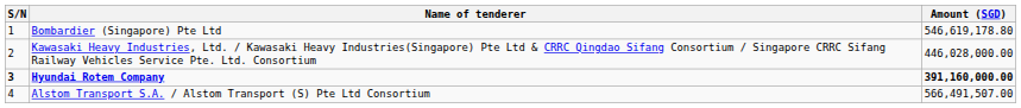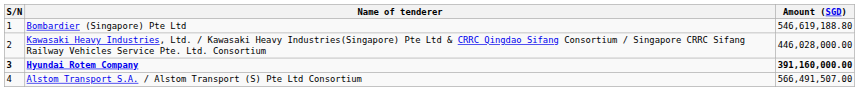 <table class="wikitable">
 <tr>
 <th>S/N</th>
 <th>Name of tenderer</th>
 <th>Amount (<a href='#'>SGD</a>)</th>
 </tr>
 <tr>
 <td>1</td>
 <td><a href='#'>Bombardier</a> (Singapore) Pte Ltd</td>
-<td>546,619,178.80</td>
+<td>546,619,188.80</td>
 </tr>
 <tr>
 <td>2</td>
 <td><a href='#'>Kawasaki Heavy Industries</a>, Ltd. / Kawasaki Heavy Industries(Singapore) Pte Ltd & <a href='#'>CRRC Qingdao Sifang</a> Consortium / Singapore CRRC Sifang Railway Vehicles Service Pte. Ltd. Consortium</td>
 <td>446,028,000.00</td>
 </tr>
 <tr>
 <td><strong>3</strong></td>
 <td><strong><a href='#'>Hyundai Rotem Company</a></strong></td>
 <td><strong>391,160,000.00</strong></td>
 </tr>
 <tr>
 <td>4</td>
 <td><a href='#'>Alstom Transport S.A.</a> / Alstom Transport (S) Pte Ltd Consortium</td>
 <td>566,491,507.00</td>
 </tr>
 </table>
